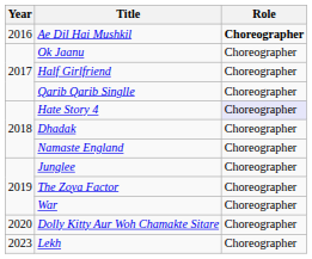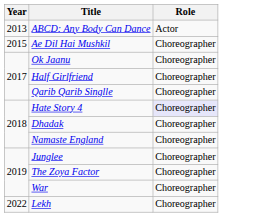 <table class="wikitable" text-align:"center;">
 <tr>
 <th scope="col">Year</th>
 <th scope="col">Title</th>
 <th scope="col">Role</th>
 </tr>
 <tr>
-<td>2016</td>
+<td>2013</td>
+<td><em><a href='#'>ABCD: Any Body Can Dance</a></em></td>
+<td>Actor</td>
+</tr>
+<tr>
+<td>2015</td>
 <td><em><a href='#'>Ae Dil Hai Mushkil</a></em></td>
-<td><strong>Choreographer</strong></td>
+<td>Choreographer</td>
 </tr>
 <tr>
 <td rowspan="3">2017</td>
 <td><em><a href='#'>Ok Jaanu</a></em></td>
 <td>Choreographer</td>
 </tr>
 <tr>
 <td><em><a href='#'>Half Girlfriend</a></em></td>
 <td>Choreographer</td>
 </tr>
 <tr>
 <td><em><a href='#'>Qarib Qarib Singlle</a></em></td>
 <td>Choreographer</td>
 </tr>
 <tr>
 <td rowspan="3">2018</td>
 <td><em><a href='#'>Hate Story 4</a></em></td>
 <td style="background: lavender;">Choreographer</td>
 </tr>
 <tr>
 <td><em><a href='#'>Dhadak</a></em></td>
 <td>Choreographer</td>
 </tr>
 <tr>
 <td><em><a href='#'>Namaste England</a></em></td>
 <td>Choreographer</td>
 </tr>
 <tr>
 <td rowspan="3">2019</td>
 <td><em><a href='#'>Junglee</a></em></td>
 <td>Choreographer</td>
 </tr>
 <tr>
 <td><em><a href='#'>The Zoya Factor</a></em></td>
 <td>Choreographer</td>
 </tr>
 <tr>
 <td><em><a href='#'>War</a></em></td>
 <td>Choreographer</td>
 </tr>
 <tr>
-<td>2020</td>
-<td><em><a href='#'>Dolly Kitty Aur Woh Chamakte Sitare</a></em></td>
-<td>Choreographer</td>
-</tr>
-<tr>
-<td>2023</td>
+<td>2022</td>
 <td><em><a href='#'>Lekh</a></em></td>
 <td>Choreographer</td>
 </tr>
 </table>
